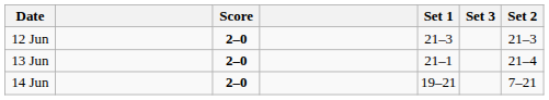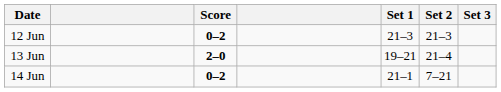 <table class="wikitable" style="text-align: center;">
 <tr>
 <th width="60">Date</th>
 <th align="right" width="270"></th>
 <th width="50">Score</th>
 <th align="left" width="270"></th>
 <th width="50">Set 1</th>
+<th width="50">Set 2</th>
 <th width="50">Set 3</th>
-<th width="50">Set 2</th>
 </tr>
 <tr>
 <td>12 Jun</td>
 <td align=left><strong></strong></td>
-<td align=center><strong>2–0</strong></td>
+<td align=center><strong>0–2</strong></td>
 <td align=left></td>
 <td>21–3</td>
+<td>21–3</td>
 <td></td>
-<td>21–3</td>
 </tr>
 <tr>
 <td>13 Jun</td>
 <td align=left><strong></strong></td>
 <td align=center><strong>2–0</strong></td>
 <td align=left></td>
-<td>21–1</td>
+<td>19–21</td>
+<td>21–4</td>
 <td></td>
-<td>21–4</td>
 </tr>
 <tr>
 <td>14 Jun</td>
 <td align=left></td>
-<td align=center><strong>2–0</strong></td>
+<td align=center><strong>0–2</strong></td>
 <td align=left><strong></strong></td>
-<td>19–21</td>
+<td>21–1</td>
+<td>7–21</td>
 <td></td>
-<td>7–21</td>
 </tr>
 </table>
